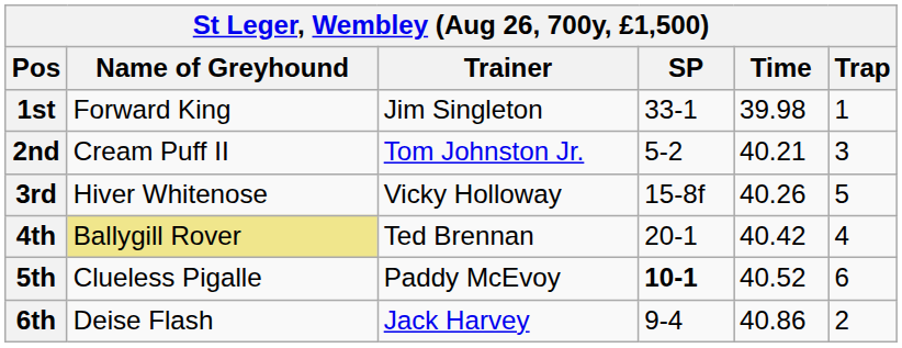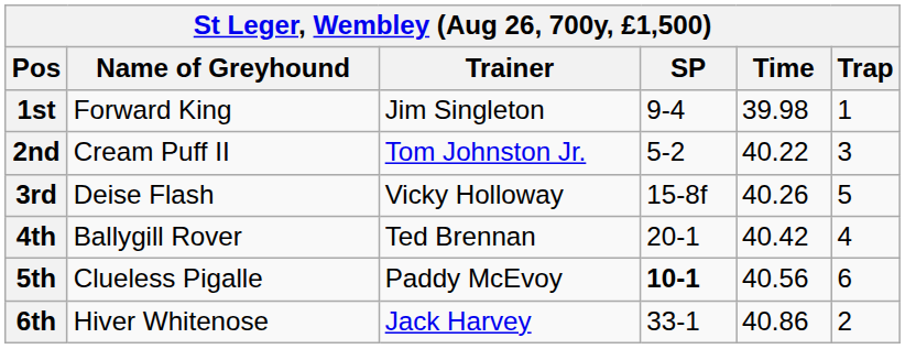 <table class="wikitable">
 <tr>
 <th colspan="6"><a href='#'>St Leger</a>, <a href='#'>Wembley</a> (Aug 26, 700y, £1,500)</th>
 </tr>
 <tr>
 <th width=30>Pos</th>
 <th width=180>Name of Greyhound</th>
 <th width=150>Trainer</th>
 <th width=50>SP</th>
 <th width=50>Time</th>
 <th width=30>Trap</th>
 </tr>
 <tr>
 <th>1st</th>
 <td>Forward King</td>
 <td>Jim Singleton</td>
-<td>33-1</td>
+<td>9-4</td>
 <td>39.98</td>
 <td>1</td>
 </tr>
 <tr>
 <th>2nd</th>
 <td>Cream Puff II</td>
 <td><a href='#'>Tom Johnston Jr.</a></td>
 <td>5-2</td>
-<td>40.21</td>
+<td>40.22</td>
 <td>3</td>
 </tr>
 <tr>
 <th>3rd</th>
-<td>Hiver Whitenose</td>
+<td>Deise Flash</td>
 <td>Vicky Holloway</td>
 <td>15-8f</td>
 <td>40.26</td>
 <td>5</td>
 </tr>
 <tr>
 <th>4th</th>
-<td style="background: khaki;">Ballygill Rover</td>
+<td>Ballygill Rover</td>
 <td>Ted Brennan</td>
 <td>20-1</td>
 <td>40.42</td>
 <td>4</td>
 </tr>
 <tr>
 <th>5th</th>
 <td>Clueless Pigalle</td>
 <td>Paddy McEvoy</td>
 <td><strong>10-1</strong></td>
-<td>40.52</td>
+<td>40.56</td>
 <td>6</td>
 </tr>
 <tr>
 <th>6th</th>
-<td>Deise Flash</td>
+<td>Hiver Whitenose</td>
 <td><a href='#'>Jack Harvey</a></td>
-<td>9-4</td>
+<td>33-1</td>
 <td>40.86</td>
 <td>2</td>
 </tr>
 </table>
